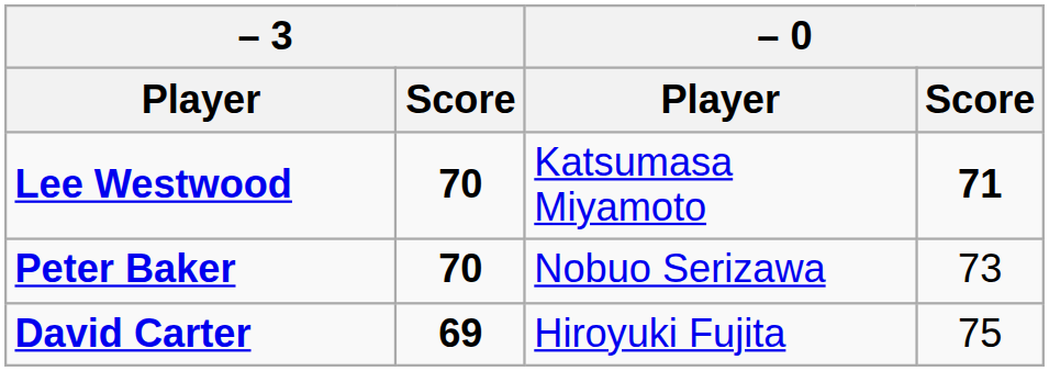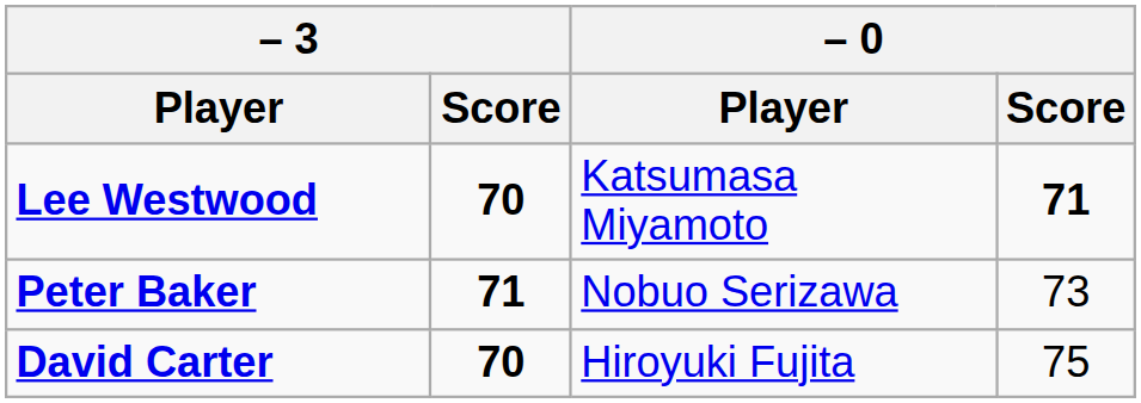 <table class=wikitable>
 <tr>
 <th colspan=2> – 3</th>
 <th colspan=2> – 0</th>
 </tr>
 <tr>
 <th width=150>Player</th>
 <th>Score</th>
 <th width=150>Player</th>
 <th>Score</th>
 </tr>
 <tr>
 <td><strong><a href='#'>Lee Westwood</a></strong></td>
 <td align=center><strong>70</strong></td>
 <td><a href='#'>Katsumasa Miyamoto</a></td>
 <td align=center><strong>71</strong></td>
 </tr>
 <tr>
 <td><strong><a href='#'>Peter Baker</a></strong></td>
-<td align=center><strong>70</strong></td>
+<td align=center><strong>71</strong></td>
 <td><a href='#'>Nobuo Serizawa</a></td>
 <td align=center>73</td>
 </tr>
 <tr>
 <td><strong><a href='#'>David Carter</a></strong></td>
-<td align=center><strong>69</strong></td>
+<td align=center><strong>70</strong></td>
 <td><a href='#'>Hiroyuki Fujita</a></td>
 <td align=center>75</td>
 </tr>
 </table>
